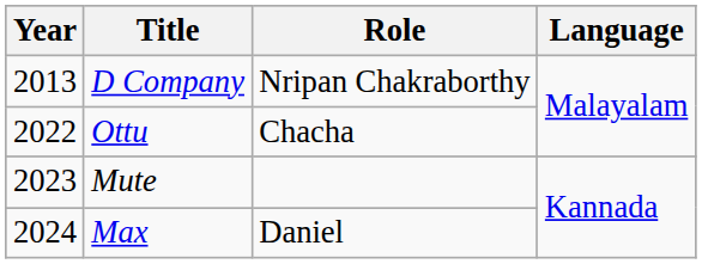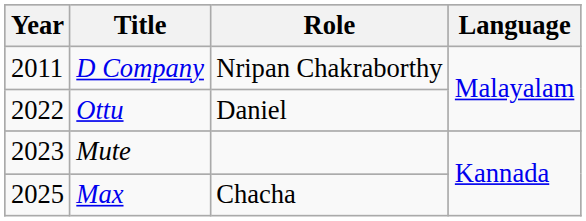 <table class="wikitable">
 <tr>
 <th>Year</th>
 <th>Title</th>
 <th>Role</th>
 <th>Language</th>
 </tr>
 <tr>
-<td>2013</td>
+<td>2011</td>
 <td><em><a href='#'>D Company</a></em></td>
 <td>Nripan Chakraborthy</td>
 <td rowspan="2"><a href='#'>Malayalam</a></td>
 </tr>
 <tr>
 <td>2022</td>
 <td><em><a href='#'>Ottu</a></em></td>
-<td>Chacha</td>
+<td>Daniel</td>
 </tr>
 <tr>
 <td>2023</td>
 <td><em>Mute</em></td>
 <td></td>
 <td rowspan="2"><a href='#'>Kannada</a></td>
 </tr>
 <tr>
-<td>2024</td>
+<td>2025</td>
 <td><a href='#'><em>Max</em></a></td>
-<td>Daniel</td>
+<td>Chacha</td>
 </tr>
 </table>
